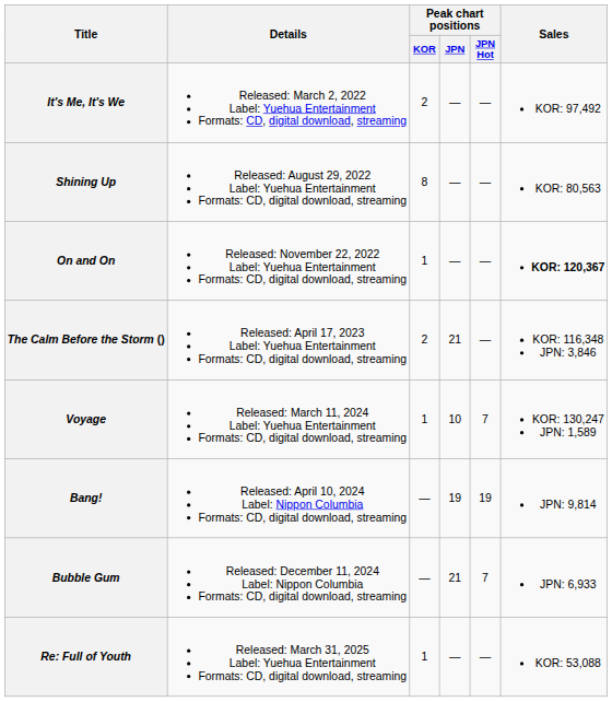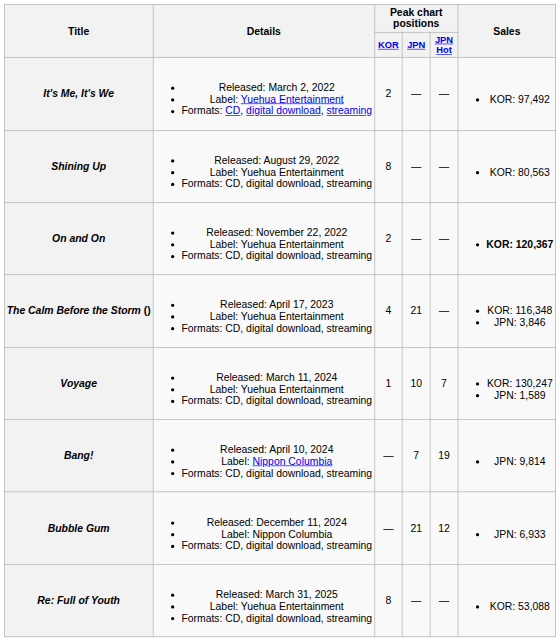 <table class="wikitable plainrowheaders" style="text-align:center">
 <tr>
 <th scope="col" rowspan="2">Title</th>
 <th scope="col" rowspan="2">Details</th>
 <th scope="col" colspan="3">Peak chart positions</th>
 <th scope="col" rowspan="2">Sales</th>
 </tr>
 <tr>
 <th scope="col" style="font-size:90%; width:2.5em"><a href='#'>KOR</a><br></th>
 <th scope="col" style="font-size:90%; width:2.5em"><a href='#'>JPN</a><br></th>
 <th scope="col" style="font-size:90%; width:2.5em"><a href='#'>JPN<br>Hot</a><br></th>
 </tr>
 <tr>
 <th scope="row"><em>It's Me, It's We</em></th>
 <td><br><ul><li>Released: March 2, 2022</li><li>Label: <a href='#'>Yuehua Entertainment</a></li><li>Formats: <a href='#'>CD</a>, <a href='#'>digital download</a>, <a href='#'>streaming</a></li></ul></td>
 <td>2</td>
 <td>—</td>
 <td>—</td>
 <td><br><ul><li>KOR: 97,492</li></ul></td>
 </tr>
 <tr>
 <th scope="row"><em>Shining Up</em></th>
 <td><br><ul><li>Released: August 29, 2022</li><li>Label: Yuehua Entertainment</li><li>Formats: CD, digital download, streaming</li></ul></td>
 <td>8</td>
 <td>—</td>
 <td>—</td>
 <td><br><ul><li>KOR: 80,563</li></ul></td>
 </tr>
 <tr>
 <th scope="row"><em>On and On</em></th>
 <td><br><ul><li>Released: November 22, 2022</li><li>Label: Yuehua Entertainment</li><li>Formats: CD, digital download, streaming</li></ul></td>
-<td>1</td>
+<td>2</td>
 <td>—</td>
 <td>—</td>
 <td><strong><br><ul><li>KOR: 120,367</li></ul></strong></td>
 </tr>
 <tr>
 <th scope="row"><em>The Calm Before the Storm</em> ()</th>
 <td><br><ul><li>Released: April 17, 2023</li><li>Label: Yuehua Entertainment</li><li>Formats: CD, digital download, streaming</li></ul></td>
-<td>2</td>
+<td>4</td>
 <td>21</td>
 <td>—</td>
 <td><br><ul><li>KOR: 116,348</li><li>JPN: 3,846</li></ul></td>
 </tr>
 <tr>
 <th scope="row"><em>Voyage</em></th>
 <td><br><ul><li>Released: March 11, 2024</li><li>Label: Yuehua Entertainment</li><li>Formats: CD, digital download, streaming</li></ul></td>
 <td>1</td>
 <td>10</td>
 <td>7</td>
 <td><br><ul><li>KOR: 130,247</li><li>JPN: 1,589</li></ul></td>
 </tr>
 <tr>
 <th scope="row"><em>Bang!</em></th>
 <td><br><ul><li>Released: April 10, 2024</li><li>Label: <a href='#'>Nippon Columbia</a></li><li>Formats: CD, digital download, streaming</li></ul></td>
 <td>—</td>
-<td>19</td>
+<td>7</td>
 <td>19</td>
 <td><br><ul><li>JPN: 9,814</li></ul></td>
 </tr>
 <tr>
 <th scope="row"><em>Bubble Gum</em></th>
 <td><br><ul><li>Released: December 11, 2024</li><li>Label: Nippon Columbia</li><li>Formats: CD, digital download, streaming</li></ul></td>
 <td>—</td>
 <td>21</td>
-<td>7</td>
+<td>12</td>
 <td><br><ul><li>JPN: 6,933</li></ul></td>
 </tr>
 <tr>
 <th scope="row"><em>Re: Full of Youth</em></th>
 <td><br><ul><li>Released: March 31, 2025</li><li>Label: Yuehua Entertainment</li><li>Formats: CD, digital download, streaming</li></ul></td>
-<td>1</td>
+<td>8</td>
 <td>—</td>
 <td>—</td>
 <td><br><ul><li>KOR: 53,088</li></ul></td>
 </tr>
 </table>
